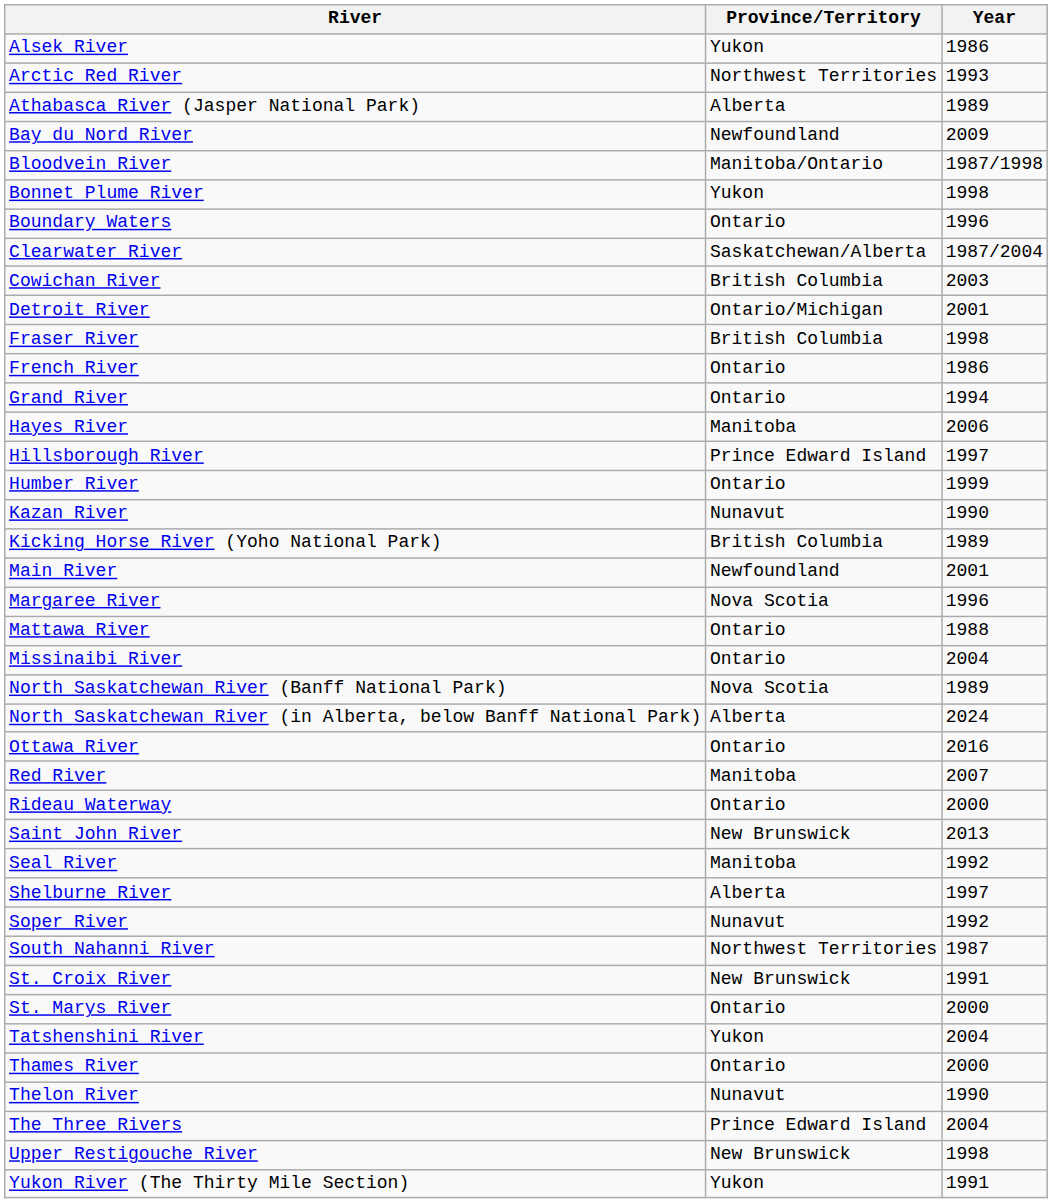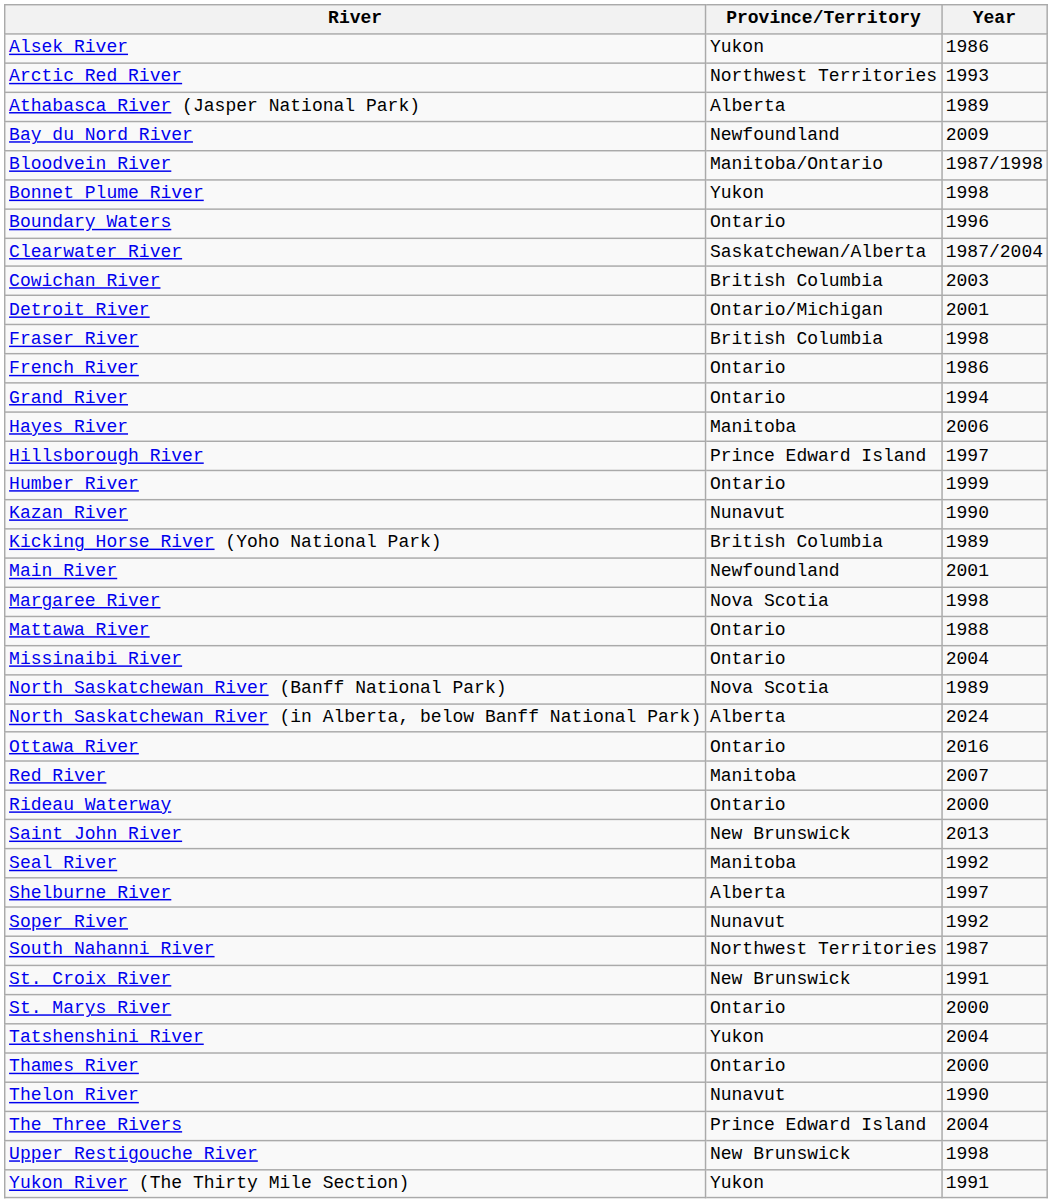 <table class="wikitable sortable" style="font-size: 95%;">
 <tr>
 <th>River</th>
 <th>Province/Territory</th>
 <th>Year</th>
 </tr>
 <tr>
 <td><a href='#'>Alsek River</a></td>
 <td>Yukon</td>
 <td>1986</td>
 </tr>
 <tr>
 <td><a href='#'>Arctic Red River</a></td>
 <td>Northwest Territories</td>
 <td>1993</td>
 </tr>
 <tr>
 <td><a href='#'>Athabasca River</a> (Jasper National Park)</td>
 <td>Alberta</td>
 <td>1989</td>
 </tr>
 <tr>
 <td><a href='#'>Bay du Nord River</a></td>
 <td>Newfoundland</td>
 <td>2009</td>
 </tr>
 <tr>
 <td><a href='#'>Bloodvein River</a></td>
 <td>Manitoba/Ontario</td>
 <td>1987/1998</td>
 </tr>
 <tr>
 <td><a href='#'>Bonnet Plume River</a></td>
 <td>Yukon</td>
 <td>1998</td>
 </tr>
 <tr>
 <td><a href='#'>Boundary Waters</a></td>
 <td>Ontario</td>
 <td>1996</td>
 </tr>
 <tr>
 <td><a href='#'>Clearwater River</a></td>
 <td>Saskatchewan/Alberta</td>
 <td>1987/2004</td>
 </tr>
 <tr>
 <td><a href='#'>Cowichan River</a></td>
 <td>British Columbia</td>
 <td>2003</td>
 </tr>
 <tr>
 <td><a href='#'>Detroit River</a></td>
 <td>Ontario/Michigan</td>
 <td>2001</td>
 </tr>
 <tr>
 <td><a href='#'>Fraser River</a></td>
 <td>British Columbia</td>
 <td>1998</td>
 </tr>
 <tr>
 <td><a href='#'>French River</a></td>
 <td>Ontario</td>
 <td>1986</td>
 </tr>
 <tr>
 <td><a href='#'>Grand River</a></td>
 <td>Ontario</td>
 <td>1994</td>
 </tr>
 <tr>
 <td><a href='#'>Hayes River</a></td>
 <td>Manitoba</td>
 <td>2006</td>
 </tr>
 <tr>
 <td><a href='#'>Hillsborough River</a></td>
 <td>Prince Edward Island</td>
 <td>1997</td>
 </tr>
 <tr>
 <td><a href='#'>Humber River</a></td>
 <td>Ontario</td>
 <td>1999</td>
 </tr>
 <tr>
 <td><a href='#'>Kazan River</a></td>
 <td>Nunavut</td>
 <td>1990</td>
 </tr>
 <tr>
 <td><a href='#'>Kicking Horse River</a> (Yoho National Park)</td>
 <td>British Columbia</td>
 <td>1989</td>
 </tr>
 <tr>
 <td><a href='#'>Main River</a></td>
 <td>Newfoundland</td>
 <td>2001</td>
 </tr>
 <tr>
 <td><a href='#'>Margaree River</a></td>
 <td>Nova Scotia</td>
-<td>1996</td>
+<td>1998</td>
 </tr>
 <tr>
 <td><a href='#'>Mattawa River</a></td>
 <td>Ontario</td>
 <td>1988</td>
 </tr>
 <tr>
 <td><a href='#'>Missinaibi River</a></td>
 <td>Ontario</td>
 <td>2004</td>
 </tr>
 <tr>
 <td><a href='#'>North Saskatchewan River</a> (Banff National Park)</td>
 <td>Nova Scotia</td>
 <td>1989</td>
 </tr>
 <tr>
 <td><a href='#'>North Saskatchewan River</a> (in Alberta, below Banff National Park)</td>
 <td>Alberta</td>
 <td>2024</td>
 </tr>
 <tr>
 <td><a href='#'>Ottawa River</a></td>
 <td>Ontario</td>
 <td>2016</td>
 </tr>
 <tr>
 <td><a href='#'>Red River</a></td>
 <td>Manitoba</td>
 <td>2007</td>
 </tr>
 <tr>
 <td><a href='#'>Rideau Waterway</a></td>
 <td>Ontario</td>
 <td>2000</td>
 </tr>
 <tr>
 <td><a href='#'>Saint John River</a></td>
 <td>New Brunswick</td>
 <td>2013</td>
 </tr>
 <tr>
 <td><a href='#'>Seal River</a></td>
 <td>Manitoba</td>
 <td>1992</td>
 </tr>
 <tr>
 <td><a href='#'>Shelburne River</a></td>
 <td>Alberta</td>
 <td>1997</td>
 </tr>
 <tr>
 <td><a href='#'>Soper River</a></td>
 <td>Nunavut</td>
 <td>1992</td>
 </tr>
 <tr>
 <td><a href='#'>South Nahanni River</a></td>
 <td>Northwest Territories</td>
 <td>1987</td>
 </tr>
 <tr>
 <td><a href='#'>St. Croix River</a></td>
 <td>New Brunswick</td>
 <td>1991</td>
 </tr>
 <tr>
 <td><a href='#'>St. Marys River</a></td>
 <td>Ontario</td>
 <td>2000</td>
 </tr>
 <tr>
 <td><a href='#'>Tatshenshini River</a></td>
 <td>Yukon</td>
 <td>2004</td>
 </tr>
 <tr>
 <td><a href='#'>Thames River</a></td>
 <td>Ontario</td>
 <td>2000</td>
 </tr>
 <tr>
 <td><a href='#'>Thelon River</a></td>
 <td>Nunavut</td>
 <td>1990</td>
 </tr>
 <tr>
 <td><a href='#'>The Three Rivers</a></td>
 <td>Prince Edward Island</td>
 <td>2004</td>
 </tr>
 <tr>
 <td><a href='#'>Upper Restigouche River</a></td>
 <td>New Brunswick</td>
 <td>1998</td>
 </tr>
 <tr>
 <td><a href='#'>Yukon River</a> (The Thirty Mile Section)</td>
 <td>Yukon</td>
 <td>1991</td>
 </tr>
 </table>
